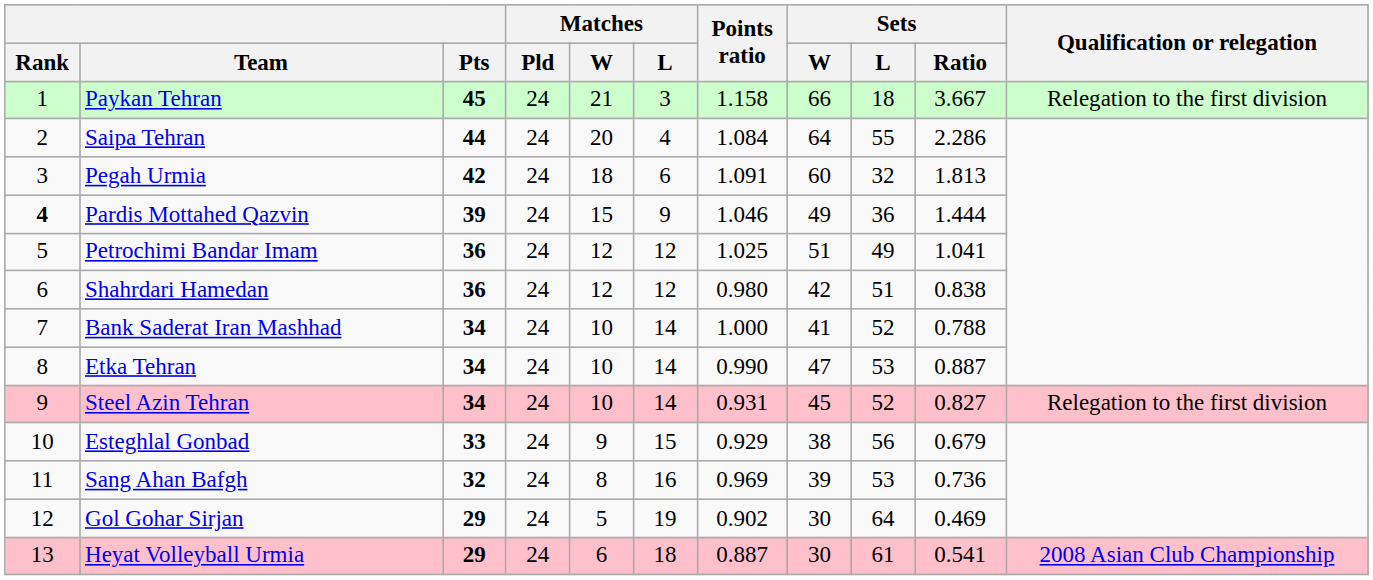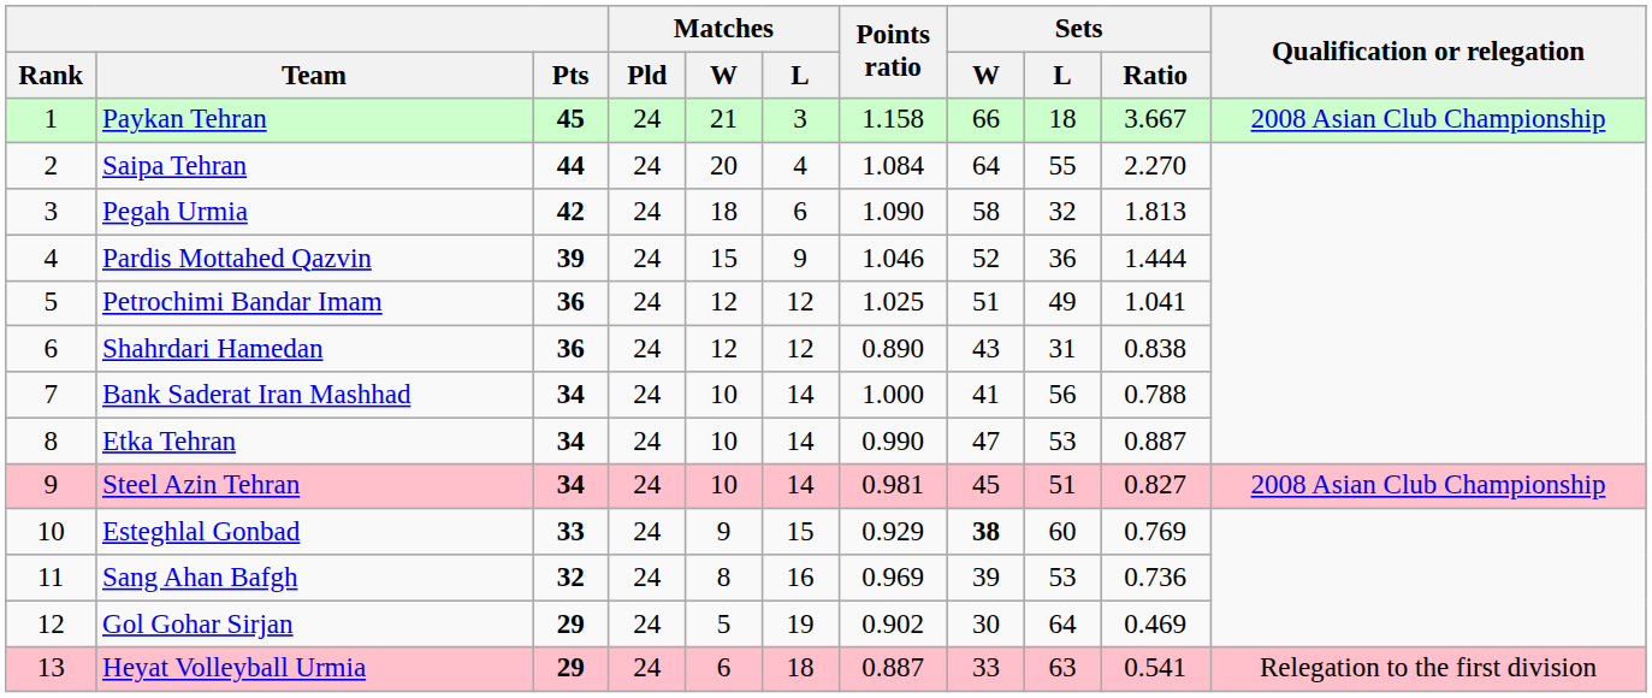 <table class="wikitable" style="text-align:center; font-size:90%">
 <tr>
 <th colspan=3></th>
 <th colspan=3>Matches</th>
 <th rowspan=2 width=50>Points ratio</th>
 <th colspan=3>Sets</th>
 <th rowspan=2 width=220>Qualification or relegation</th>
 </tr>
 <tr>
 <th width=40>Rank</th>
 <th width=220>Team</th>
 <th width=33>Pts</th>
 <th width=33>Pld</th>
 <th width=33>W</th>
 <th width=33>L</th>
 <th width=33>W</th>
 <th width=33>L</th>
 <th width=50>Ratio</th>
 </tr>
 <tr bgcolor=ccffcc>
 <td>1</td>
 <td align="left"><a href='#'>Paykan Tehran</a></td>
 <td><strong>45</strong></td>
 <td>24</td>
 <td>21</td>
 <td>3</td>
 <td>1.158</td>
 <td>66</td>
 <td>18</td>
 <td>3.667</td>
-<td>Relegation to the first division</td>
+<td><a href='#'>2008 Asian Club Championship</a></td>
 </tr>
 <tr>
 <td>2</td>
 <td align="left"><a href='#'>Saipa Tehran</a></td>
 <td><strong>44</strong></td>
 <td>24</td>
 <td>20</td>
 <td>4</td>
 <td>1.084</td>
 <td>64</td>
 <td>55</td>
-<td>2.286</td>
+<td>2.270</td>
 <td rowspan=7></td>
 </tr>
 <tr>
 <td>3</td>
 <td align="left"><a href='#'>Pegah Urmia</a></td>
 <td><strong>42</strong></td>
 <td>24</td>
 <td>18</td>
 <td>6</td>
-<td>1.091</td>
-<td>60</td>
+<td>1.090</td>
+<td>58</td>
 <td>32</td>
 <td>1.813</td>
 </tr>
 <tr>
-<td><strong>4</strong></td>
+<td>4</td>
 <td align="left"><a href='#'>Pardis Mottahed Qazvin</a></td>
 <td><strong>39</strong></td>
 <td>24</td>
 <td>15</td>
 <td>9</td>
 <td>1.046</td>
-<td>49</td>
+<td>52</td>
 <td>36</td>
 <td>1.444</td>
 </tr>
 <tr>
 <td>5</td>
 <td align="left"><a href='#'>Petrochimi Bandar Imam</a></td>
 <td><strong>36</strong></td>
 <td>24</td>
 <td>12</td>
 <td>12</td>
 <td>1.025</td>
 <td>51</td>
 <td>49</td>
 <td>1.041</td>
 </tr>
 <tr>
 <td>6</td>
 <td align="left"><a href='#'>Shahrdari Hamedan</a></td>
 <td><strong>36</strong></td>
 <td>24</td>
 <td>12</td>
 <td>12</td>
-<td>0.980</td>
-<td>42</td>
-<td>51</td>
+<td>0.890</td>
+<td>43</td>
+<td>31</td>
 <td>0.838</td>
 </tr>
 <tr>
 <td>7</td>
 <td align="left"><a href='#'>Bank Saderat Iran Mashhad</a></td>
 <td><strong>34</strong></td>
 <td>24</td>
 <td>10</td>
 <td>14</td>
 <td>1.000</td>
 <td>41</td>
-<td>52</td>
+<td>56</td>
 <td>0.788</td>
 </tr>
 <tr>
 <td>8</td>
 <td align="left"><a href='#'>Etka Tehran</a></td>
 <td><strong>34</strong></td>
 <td>24</td>
 <td>10</td>
 <td>14</td>
 <td>0.990</td>
 <td>47</td>
 <td>53</td>
 <td>0.887</td>
 </tr>
 <tr bgcolor=pink>
 <td>9</td>
 <td align="left"><a href='#'>Steel Azin Tehran</a></td>
 <td><strong>34</strong></td>
 <td>24</td>
 <td>10</td>
 <td>14</td>
-<td>0.931</td>
+<td>0.981</td>
 <td>45</td>
-<td>52</td>
+<td>51</td>
 <td>0.827</td>
-<td>Relegation to the first division</td>
+<td><a href='#'>2008 Asian Club Championship</a></td>
 </tr>
 <tr>
 <td>10</td>
 <td align="left"><a href='#'>Esteghlal Gonbad</a></td>
 <td><strong>33</strong></td>
 <td>24</td>
 <td>9</td>
 <td>15</td>
 <td>0.929</td>
-<td>38</td>
-<td>56</td>
-<td>0.679</td>
+<td><strong>38</strong></td>
+<td>60</td>
+<td>0.769</td>
 <td rowspan=3></td>
 </tr>
 <tr>
 <td>11</td>
 <td align="left"><a href='#'>Sang Ahan Bafgh</a></td>
 <td><strong>32</strong></td>
 <td>24</td>
 <td>8</td>
 <td>16</td>
 <td>0.969</td>
 <td>39</td>
 <td>53</td>
 <td>0.736</td>
 </tr>
 <tr>
 <td>12</td>
 <td align="left"><a href='#'>Gol Gohar Sirjan</a></td>
 <td><strong>29</strong></td>
 <td>24</td>
 <td>5</td>
 <td>19</td>
 <td>0.902</td>
 <td>30</td>
 <td>64</td>
 <td>0.469</td>
 </tr>
 <tr bgcolor=pink>
 <td>13</td>
 <td align="left"><a href='#'>Heyat Volleyball Urmia</a></td>
 <td><strong>29</strong></td>
 <td>24</td>
 <td>6</td>
 <td>18</td>
 <td>0.887</td>
-<td>30</td>
-<td>61</td>
+<td>33</td>
+<td>63</td>
 <td>0.541</td>
-<td><a href='#'>2008 Asian Club Championship</a></td>
+<td>Relegation to the first division</td>
 </tr>
 </table>
